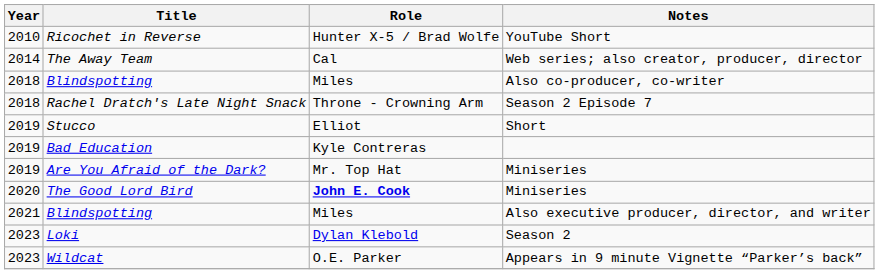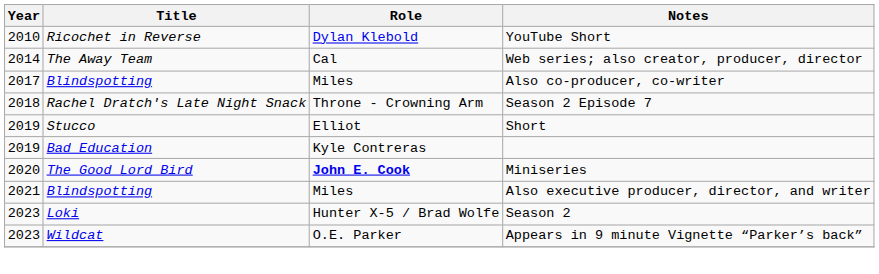 <table class="wikitable">
 <tr>
 <th>Year</th>
 <th>Title</th>
 <th>Role</th>
 <th>Notes</th>
 </tr>
 <tr>
 <td>2010</td>
 <td><em>Ricochet in Reverse</em></td>
-<td>Hunter X-5 / Brad Wolfe</td>
+<td><a href='#'>Dylan Klebold</a></td>
 <td>YouTube Short</td>
 </tr>
 <tr>
 <td>2014</td>
 <td><em>The Away Team</em></td>
 <td>Cal</td>
 <td>Web series; also creator, producer, director</td>
 </tr>
 <tr>
-<td>2018</td>
+<td>2017</td>
 <td><em><a href='#'>Blindspotting</a></em></td>
 <td>Miles</td>
 <td>Also co-producer, co-writer</td>
 </tr>
 <tr>
 <td>2018</td>
 <td><em>Rachel Dratch's Late Night Snack</em></td>
 <td>Throne - Crowning Arm</td>
 <td>Season 2 Episode 7</td>
 </tr>
 <tr>
 <td>2019</td>
 <td><em>Stucco</em></td>
 <td>Elliot</td>
 <td>Short</td>
 </tr>
 <tr>
 <td>2019</td>
 <td><em><a href='#'>Bad Education</a></em></td>
 <td>Kyle Contreras</td>
 <td></td>
 </tr>
 <tr>
-<td>2019</td>
-<td><em><a href='#'>Are You Afraid of the Dark?</a></em></td>
-<td>Mr. Top Hat</td>
-<td>Miniseries</td>
-</tr>
-<tr>
 <td>2020</td>
 <td><em><a href='#'>The Good Lord Bird</a></em></td>
 <td><strong><a href='#'>John E. Cook</a></strong></td>
 <td>Miniseries</td>
 </tr>
 <tr>
 <td>2021</td>
 <td><em><a href='#'>Blindspotting</a></em></td>
 <td>Miles</td>
 <td>Also executive producer, director, and writer</td>
 </tr>
 <tr>
 <td>2023</td>
 <td><em><a href='#'>Loki</a></em></td>
-<td><a href='#'>Dylan Klebold</a></td>
+<td>Hunter X-5 / Brad Wolfe</td>
 <td>Season 2</td>
 </tr>
 <tr>
 <td>2023</td>
 <td><em><a href='#'>Wildcat</a></em></td>
 <td>O.E. Parker</td>
 <td>Appears in 9 minute Vignette “Parker’s back”</td>
 </tr>
 <tr>
 </tr>
 </table>
